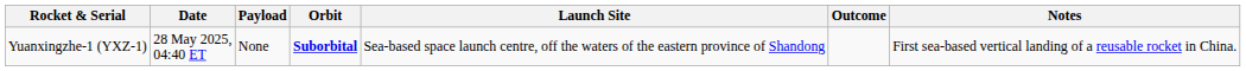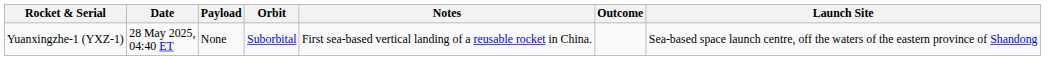 <table class="wikitable">
 <tr>
 <th>Rocket & Serial</th>
 <th>Date</th>
 <th>Payload</th>
 <th>Orbit</th>
+<th>Notes</th>
+<th>Outcome</th>
 <th>Launch Site</th>
-<th>Outcome</th>
-<th>Notes</th>
 </tr>
 <tr>
 <td>Yuanxingzhe-1 (YXZ-1)</td>
 <td>28 May 2025,<br>04:40 <a href='#'>ET</a></td>
 <td>None</td>
-<td><strong><a href='#'>Suborbital</a></strong></td>
+<td><a href='#'>Suborbital</a></td>
+<td>First sea-based vertical landing of a <a href='#'>reusable rocket</a> in China.</td>
+<td></td>
 <td>Sea-based space launch centre, off the waters of the eastern province of <a href='#'>Shandong</a></td>
-<td></td>
-<td>First sea-based vertical landing of a <a href='#'>reusable rocket</a> in China.</td>
 </tr>
 </table>
